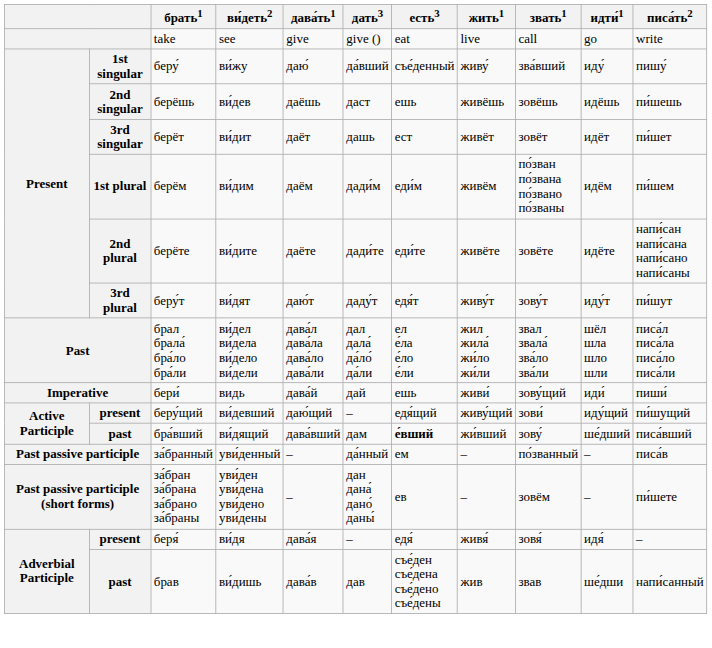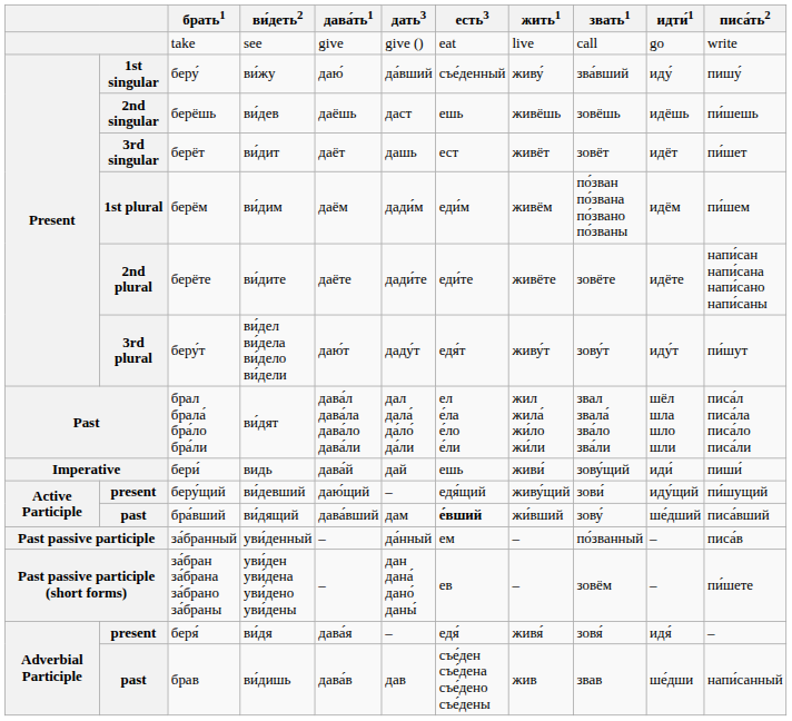 <table class="wikitable">
 <tr>
 <th colspan="2"></th>
 <th>брать<sup>1</sup></th>
 <th>ви́деть<sup>2</sup></th>
 <th>дава́ть<sup>1</sup></th>
 <th>дать<sup>3</sup></th>
 <th>есть<sup>3</sup></th>
 <th>жить<sup>1</sup></th>
 <th>звать<sup>1</sup></th>
 <th>идти́<sup>1</sup></th>
 <th>писа́ть<sup>2</sup></th>
 </tr>
 <tr>
 <th colspan="2"></th>
 <td>take</td>
 <td>see</td>
 <td>give</td>
 <td>give ()</td>
 <td>eat</td>
 <td>live</td>
 <td>call</td>
 <td>go</td>
 <td>write</td>
 </tr>
 <tr>
 <th rowspan="6">Present</th>
 <th>1st singular</th>
 <td>беру́</td>
 <td>ви́жу</td>
 <td>даю́</td>
 <td>да́вший</td>
 <td>съе́денный</td>
 <td>живу́</td>
 <td>зва́вший</td>
 <td>иду́</td>
 <td>пишу́</td>
 </tr>
 <tr>
 <th>2nd singular</th>
 <td>берёшь</td>
 <td>ви́дев</td>
 <td>даёшь</td>
 <td>даст</td>
 <td>ешь</td>
 <td>живёшь</td>
 <td>зовёшь</td>
 <td>идёшь</td>
 <td>пи́шешь</td>
 </tr>
 <tr>
 <th>3rd singular</th>
 <td>берёт</td>
 <td>ви́дит</td>
 <td>даёт</td>
 <td>дашь</td>
 <td>ест</td>
 <td>живёт</td>
 <td>зовёт</td>
 <td>идёт</td>
 <td>пи́шет</td>
 </tr>
 <tr>
 <th>1st plural</th>
 <td>берём</td>
 <td>ви́дим</td>
 <td>даём</td>
 <td>дади́м</td>
 <td>еди́м</td>
 <td>живём</td>
 <td>по́зван<br> по́звана <br>по́звано<br> по́званы</td>
 <td>идём</td>
 <td>пи́шем</td>
 </tr>
 <tr>
 <th>2nd plural</th>
 <td>берёте</td>
 <td>ви́дите</td>
 <td>даёте</td>
 <td>дади́те</td>
 <td>еди́те</td>
 <td>живёте</td>
 <td>зовёте</td>
 <td>идёте</td>
 <td>напи́сан <br>напи́сана <br>напи́сано <br>напи́саны</td>
 </tr>
 <tr>
 <th>3rd plural</th>
 <td>беру́т</td>
-<td>ви́дят</td>
+<td>ви́дел<br>ви́дела<br>ви́дело<br>ви́дели</td>
 <td>даю́т</td>
 <td>даду́т</td>
 <td>едя́т</td>
 <td>живу́т</td>
 <td>зову́т</td>
 <td>иду́т</td>
 <td>пи́шут</td>
 </tr>
 <tr>
 <th colspan="2">Past</th>
 <td>брал<br>брала́<br>бра́ло<br>бра́ли</td>
-<td>ви́дел<br>ви́дела<br>ви́дело<br>ви́дели</td>
+<td>ви́дят</td>
 <td>дава́л<br>дава́ла<br>дава́ло<br>дава́ли</td>
 <td>дал<br>дала́<br>да́ло́<br>да́ли</td>
 <td>ел<br>е́ла<br>е́ло<br>е́ли</td>
 <td>жил<br>жила́<br>жи́ло<br>жи́ли</td>
 <td>звал<br>звала́<br>зва́ло<br>зва́ли</td>
 <td>шёл<br>шла<br>шло <br>шли</td>
 <td>писа́л <br>писа́ла <br>писа́ло <br>писа́ли</td>
 </tr>
 <tr>
 <th colspan="2">Imperative</th>
 <td>бери́</td>
 <td>видь</td>
 <td>дава́й</td>
 <td>дай</td>
 <td>ешь</td>
 <td>живи́</td>
 <td>зову́щий</td>
 <td>иди́</td>
 <td>пиши́</td>
 </tr>
 <tr>
 <th rowspan="2">Active Participle</th>
 <th>present</th>
 <td>беру́щий</td>
 <td>ви́девший</td>
 <td>даю́щий</td>
 <td>–</td>
 <td>едя́щий</td>
 <td>живу́щий</td>
 <td>зови́</td>
 <td>иду́щий</td>
 <td>пи́шущий</td>
 </tr>
 <tr>
 <th>past</th>
 <td>бра́вший</td>
 <td>ви́дящий</td>
 <td>дава́вший</td>
 <td>дам</td>
 <td><strong>е́вший</strong></td>
 <td>жи́вший</td>
 <td>зову́</td>
 <td>ше́дший</td>
 <td>писа́вший</td>
 </tr>
 <tr>
 <th colspan="2">Past passive participle</th>
 <td>за́бранный</td>
 <td>уви́денный</td>
 <td>–</td>
 <td>да́нный</td>
 <td>ем</td>
 <td>–</td>
 <td>по́званный</td>
 <td>–</td>
 <td>писа́в</td>
 </tr>
 <tr>
 <th colspan="2">Past passive participle (short forms)</th>
 <td>за́бран<br>за́брана<br>за́брано <br>за́браны</td>
 <td>уви́ден<br>уви́дена<br>уви́дено <br>уви́дены</td>
 <td>–</td>
 <td>дан<br>дана́ <br>дано́<br>даны́</td>
 <td>ев</td>
 <td>–</td>
 <td>зовём</td>
 <td>–</td>
 <td>пи́шете</td>
 </tr>
 <tr>
 <th rowspan="2">Adverbial Participle</th>
 <th>present</th>
 <td>беря́</td>
 <td>ви́дя</td>
 <td>дава́я</td>
 <td>–</td>
 <td>едя́</td>
 <td>живя́</td>
 <td>зовя́</td>
 <td>идя́</td>
 <td>–</td>
 </tr>
 <tr>
 <th>past</th>
 <td>брав</td>
 <td>ви́дишь</td>
 <td>дава́в</td>
 <td>дав</td>
 <td>съе́ден <br>съе́дена <br>съе́дено <br>съе́дены</td>
 <td>жив</td>
 <td>звав</td>
 <td>ше́дши</td>
 <td>напи́санный</td>
 </tr>
 </table>
